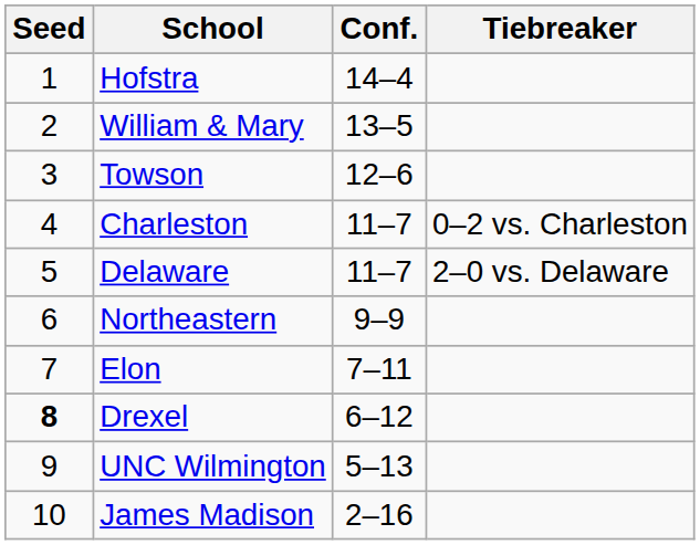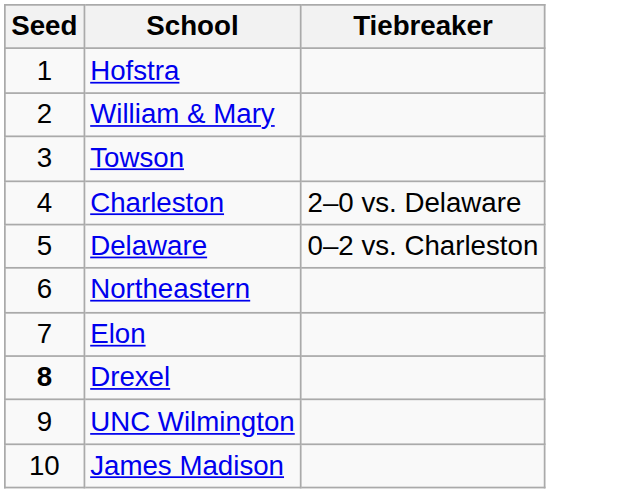 <table class="wikitable" style="text-align:center">
 <tr>
 <th>Seed</th>
 <th>School</th>
-<th>Conf.</th>
 <th>Tiebreaker</th>
 </tr>
 <tr>
 <td>1</td>
 <td align=left><a href='#'>Hofstra</a></td>
-<td>14–4</td>
 <td align=left></td>
 </tr>
 <tr>
 <td>2</td>
 <td align=left><a href='#'>William & Mary</a></td>
-<td>13–5</td>
 <td align=left></td>
 </tr>
 <tr>
 <td>3</td>
 <td align=left><a href='#'>Towson</a></td>
-<td>12–6</td>
 <td align=left></td>
 </tr>
 <tr>
 <td>4</td>
 <td align=left><a href='#'>Charleston</a></td>
-<td>11–7</td>
-<td align=left>0–2 vs. Charleston</td>
+<td align=left>2–0 vs. Delaware</td>
 </tr>
 <tr>
 <td>5</td>
 <td align=left><a href='#'>Delaware</a></td>
-<td>11–7</td>
-<td align=left>2–0 vs. Delaware</td>
+<td align=left>0–2 vs. Charleston</td>
 </tr>
 <tr>
 <td>6</td>
 <td align=left><a href='#'>Northeastern</a></td>
-<td>9–9</td>
 <td align=left></td>
 </tr>
 <tr>
 <td>7</td>
 <td align=left><a href='#'>Elon</a></td>
-<td>7–11</td>
 <td align=left></td>
 </tr>
 <tr>
 <td><strong>8</strong></td>
 <td align=left><a href='#'>Drexel</a></td>
-<td>6–12</td>
 <td align=left></td>
 </tr>
 <tr>
 <td>9</td>
 <td align=left><a href='#'>UNC Wilmington</a></td>
-<td>5–13</td>
 <td align=left></td>
 </tr>
 <tr>
 <td>10</td>
 <td align=left><a href='#'>James Madison</a></td>
-<td>2–16</td>
 <td align=left></td>
 </tr>
 </table>
